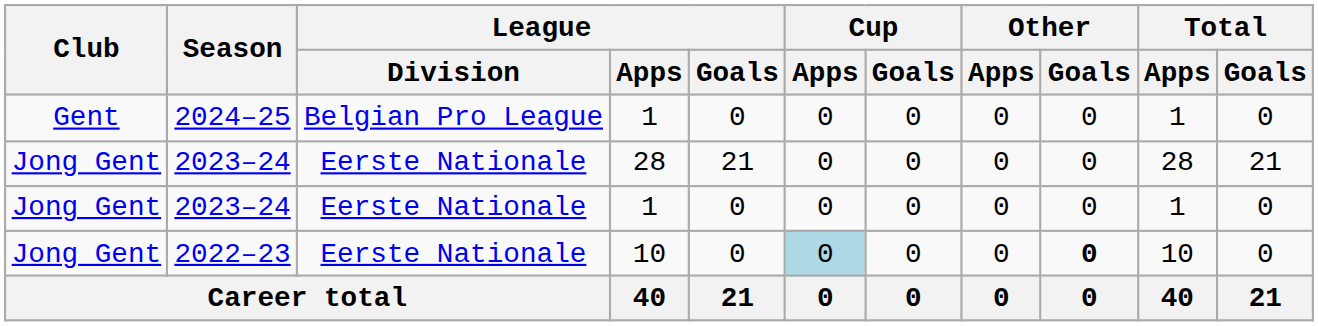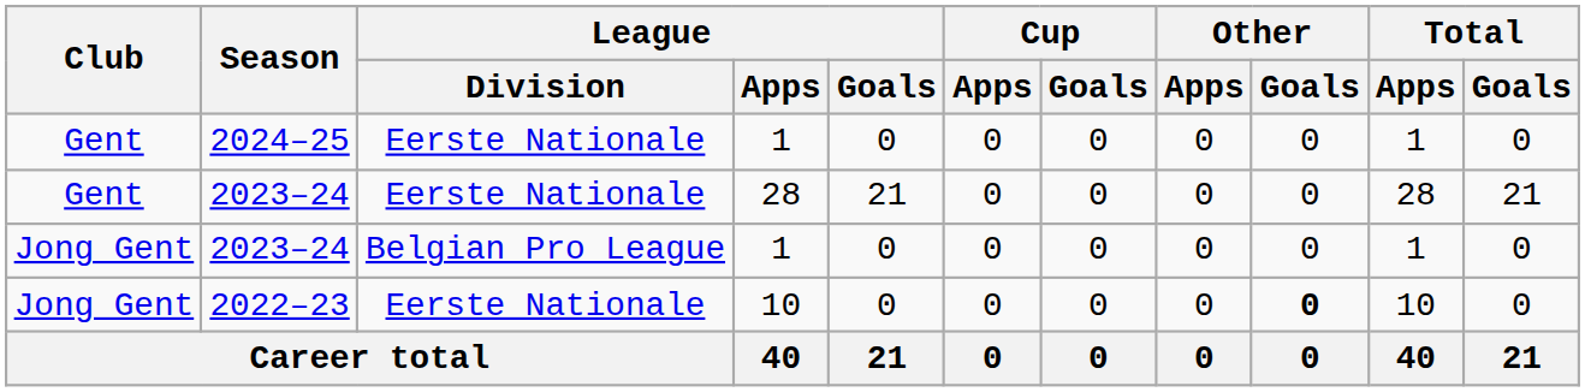 <table class="wikitable" style="text-align: center;">
 <tr>
 <th rowspan=2>Club</th>
 <th rowspan=2>Season</th>
 <th colspan=3>League</th>
 <th colspan=2>Cup</th>
 <th colspan=2>Other</th>
 <th colspan=2>Total</th>
 </tr>
 <tr>
 <th>Division</th>
 <th>Apps</th>
 <th>Goals</th>
 <th>Apps</th>
 <th>Goals</th>
 <th>Apps</th>
 <th>Goals</th>
 <th>Apps</th>
 <th>Goals</th>
 </tr>
 <tr>
 <td><a href='#'>Gent</a></td>
 <td><a href='#'>2024–25</a></td>
-<td><a href='#'>Belgian Pro League</a></td>
+<td><a href='#'>Eerste Nationale</a></td>
 <td>1</td>
 <td>0</td>
 <td>0</td>
 <td>0</td>
 <td>0</td>
 <td>0</td>
 <td>1</td>
 <td>0</td>
 </tr>
 <tr>
-<td><a href='#'>Jong Gent</a></td>
+<td><a href='#'>Gent</a></td>
 <td><a href='#'>2023–24</a></td>
 <td><a href='#'>Eerste Nationale</a></td>
 <td>28</td>
 <td>21</td>
 <td>0</td>
 <td>0</td>
 <td>0</td>
 <td>0</td>
 <td>28</td>
 <td>21</td>
 </tr>
 <tr>
 <td><a href='#'>Jong Gent</a></td>
 <td><a href='#'>2023–24</a></td>
-<td><a href='#'>Eerste Nationale</a></td>
+<td><a href='#'>Belgian Pro League</a></td>
 <td>1</td>
 <td>0</td>
 <td>0</td>
 <td>0</td>
 <td>0</td>
 <td>0</td>
 <td>1</td>
 <td>0</td>
 </tr>
 <tr>
 <td><a href='#'>Jong Gent</a></td>
 <td><a href='#'>2022–23</a></td>
 <td><a href='#'>Eerste Nationale</a></td>
 <td>10</td>
 <td>0</td>
-<td style="background: lightblue;">0</td>
+<td>0</td>
 <td>0</td>
 <td>0</td>
 <td><strong>0</strong></td>
 <td>10</td>
 <td>0</td>
 </tr>
 <tr>
 <th colspan=3><strong>Career total</strong></th>
 <th>40</th>
 <th>21</th>
 <th>0</th>
 <th>0</th>
 <th>0</th>
 <th>0</th>
 <th>40</th>
 <th>21</th>
 </tr>
 </table>
